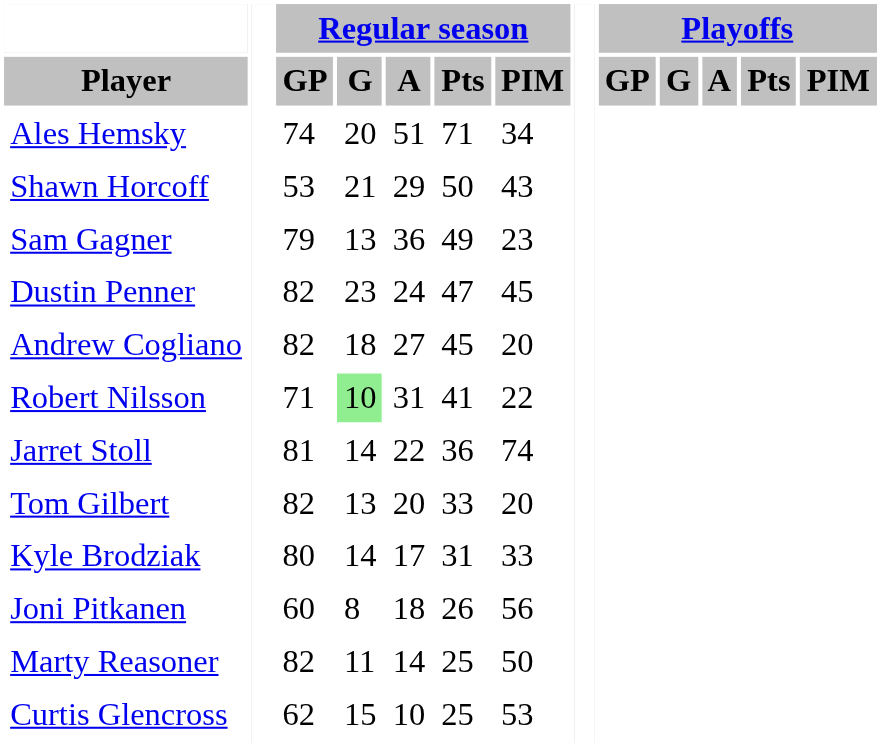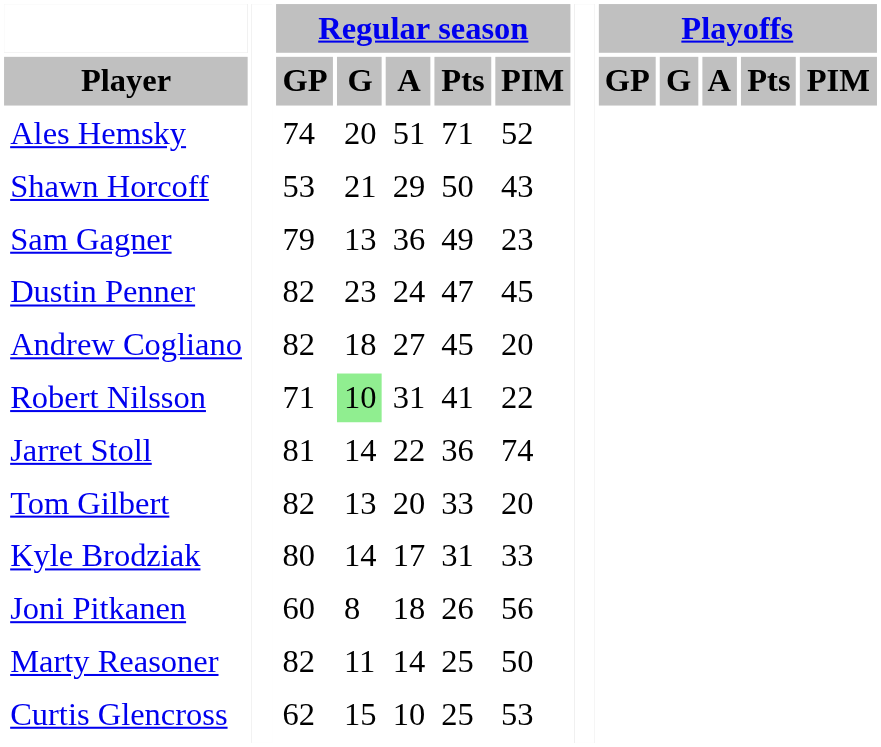 <table BORDER="0" CELLPADDING="3" CELLSPACING="2" ID="Table1">
 <tr ALIGN="center" bgcolor="#c0c0c0">
 <th ALIGN="center" colspan="1" bgcolor="#ffffff"> </th>
 <th ALIGN="center" rowspan="99" bgcolor="#ffffff"> </th>
 <th ALIGN="center" colspan="5"><a href='#'>Regular season</a></th>
 <th ALIGN="center" rowspan="99" bgcolor="#ffffff"> </th>
 <th ALIGN="center" colspan="5"><a href='#'>Playoffs</a></th>
 </tr>
 <tr ALIGN="center" bgcolor="#c0c0c0">
 <th ALIGN="center">Player</th>
 <th ALIGN="center">GP</th>
 <th ALIGN="center">G</th>
 <th ALIGN="center">A</th>
 <th ALIGN="center">Pts</th>
 <th ALIGN="center">PIM</th>
 <th ALIGN="center">GP</th>
 <th ALIGN="center">G</th>
 <th ALIGN="center">A</th>
 <th ALIGN="center">Pts</th>
 <th ALIGN="center">PIM</th>
 </tr>
 <tr>
 <td><a href='#'>Ales Hemsky</a></td>
 <td>74</td>
 <td>20</td>
 <td>51</td>
 <td>71</td>
-<td>34</td>
+<td>52</td>
 </tr>
 <tr>
 <td><a href='#'>Shawn Horcoff</a></td>
 <td>53</td>
 <td>21</td>
 <td>29</td>
 <td>50</td>
 <td>43</td>
 </tr>
 <tr>
 <td><a href='#'>Sam Gagner</a></td>
 <td>79</td>
 <td>13</td>
 <td>36</td>
 <td>49</td>
 <td>23</td>
 </tr>
 <tr>
 <td><a href='#'>Dustin Penner</a></td>
 <td>82</td>
 <td>23</td>
 <td>24</td>
 <td>47</td>
 <td>45</td>
 </tr>
 <tr>
 <td><a href='#'>Andrew Cogliano</a></td>
 <td>82</td>
 <td>18</td>
 <td>27</td>
 <td>45</td>
 <td>20</td>
 </tr>
 <tr>
 <td><a href='#'>Robert Nilsson</a></td>
 <td>71</td>
 <td style="background: lightgreen;">10</td>
 <td>31</td>
 <td>41</td>
 <td>22</td>
 </tr>
 <tr>
 <td><a href='#'>Jarret Stoll</a></td>
 <td>81</td>
 <td>14</td>
 <td>22</td>
 <td>36</td>
 <td>74</td>
 </tr>
 <tr>
 <td><a href='#'>Tom Gilbert</a></td>
 <td>82</td>
 <td>13</td>
 <td>20</td>
 <td>33</td>
 <td>20</td>
 </tr>
 <tr>
 <td><a href='#'>Kyle Brodziak</a></td>
 <td>80</td>
 <td>14</td>
 <td>17</td>
 <td>31</td>
 <td>33</td>
 </tr>
 <tr>
 <td><a href='#'>Joni Pitkanen</a></td>
 <td>60</td>
 <td>8</td>
 <td>18</td>
 <td>26</td>
 <td>56</td>
 </tr>
 <tr>
 <td><a href='#'>Marty Reasoner</a></td>
 <td>82</td>
 <td>11</td>
 <td>14</td>
 <td>25</td>
 <td>50</td>
 </tr>
 <tr>
 <td><a href='#'>Curtis Glencross</a></td>
 <td>62</td>
 <td>15</td>
 <td>10</td>
 <td>25</td>
 <td>53</td>
 </tr>
 <tr>
 </tr>
 </table>
